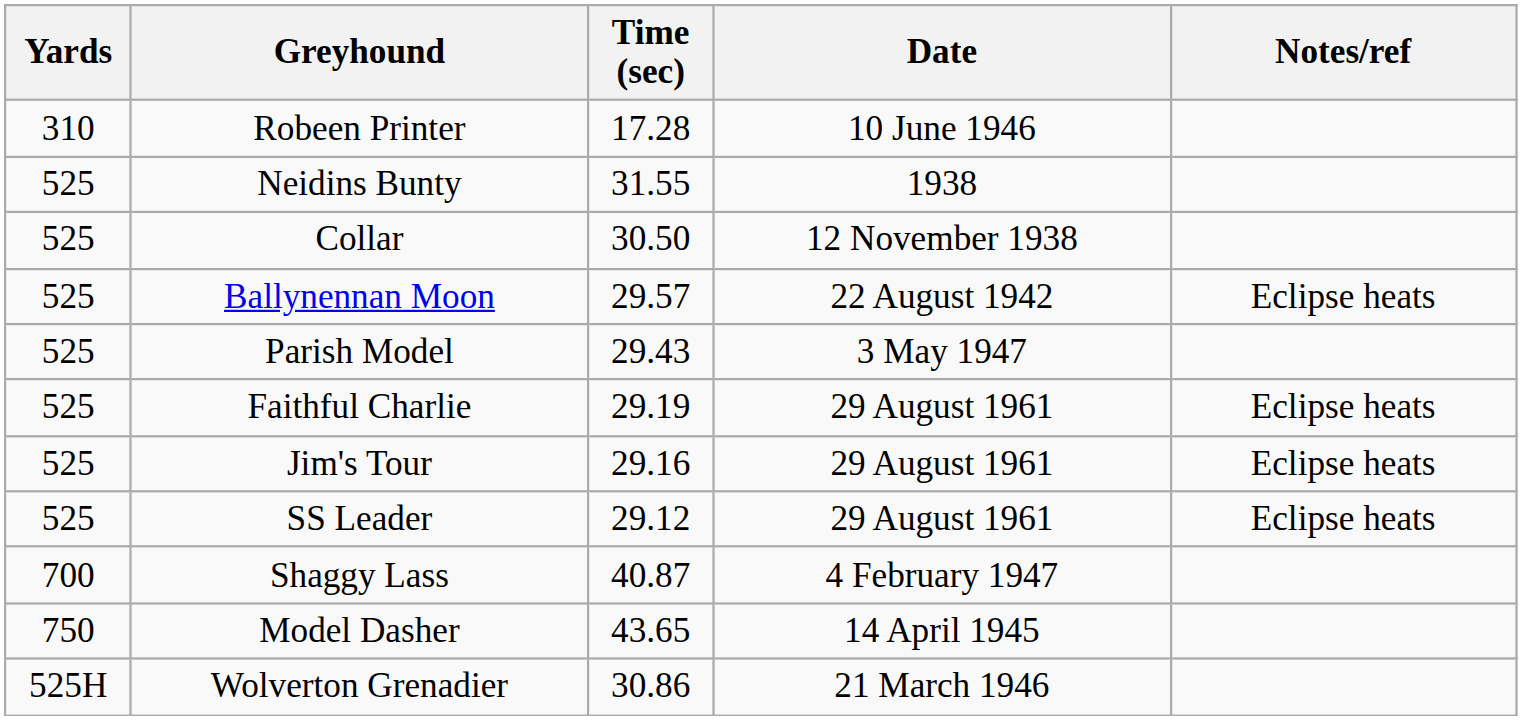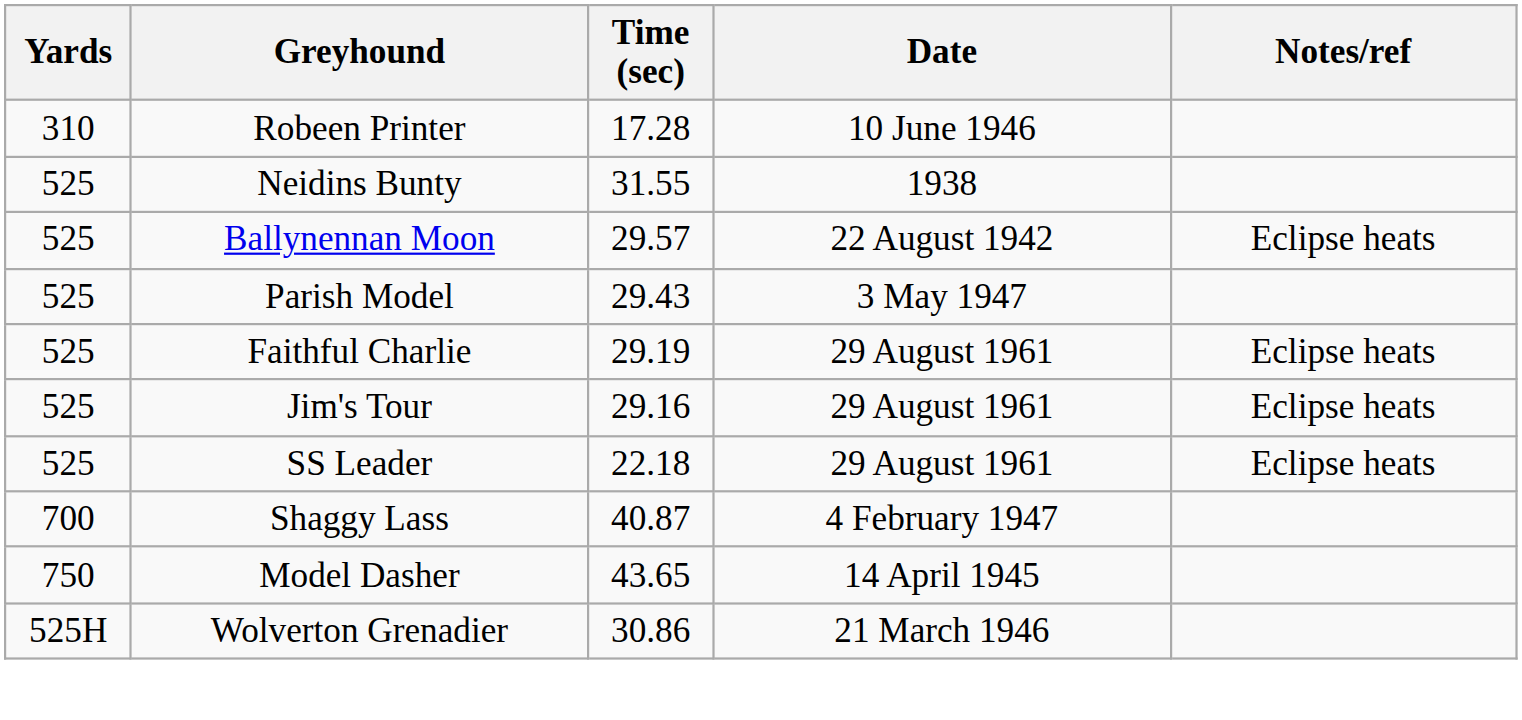 <table class="wikitable" style="font-size: 100%">
 <tr>
 <th width=50>Yards</th>
 <th width=200>Greyhound</th>
 <th width=50>Time (sec)</th>
 <th width=200>Date</th>
 <th width=150>Notes/ref</th>
 </tr>
 <tr align=center>
 <td>310</td>
 <td>Robeen Printer</td>
 <td>17.28</td>
 <td>10 June 1946</td>
 <td></td>
 </tr>
 <tr align=center>
 <td>525</td>
 <td>Neidins Bunty</td>
 <td>31.55</td>
 <td>1938</td>
-<td></td>
-</tr>
-<tr align=center>
-<td>525</td>
-<td>Collar</td>
-<td>30.50</td>
-<td>12 November 1938</td>
 <td></td>
 </tr>
 <tr align=center>
 <td>525</td>
 <td><a href='#'>Ballynennan Moon</a></td>
 <td>29.57</td>
 <td>22 August 1942</td>
 <td>Eclipse heats</td>
 </tr>
 <tr align=center>
 <td>525</td>
 <td>Parish Model</td>
 <td>29.43</td>
 <td>3 May 1947</td>
 <td></td>
 </tr>
 <tr align=center>
 <td>525</td>
 <td>Faithful Charlie</td>
 <td>29.19</td>
 <td>29 August 1961</td>
 <td>Eclipse heats</td>
 </tr>
 <tr align=center>
 <td>525</td>
 <td>Jim's Tour</td>
 <td>29.16</td>
 <td>29 August 1961</td>
 <td>Eclipse heats</td>
 </tr>
 <tr align=center>
 <td>525</td>
 <td>SS Leader</td>
-<td>29.12</td>
+<td>22.18</td>
 <td>29 August 1961</td>
 <td>Eclipse heats</td>
 </tr>
 <tr align=center>
 <td>700</td>
 <td>Shaggy Lass</td>
 <td>40.87</td>
 <td>4 February 1947</td>
 <td></td>
 </tr>
 <tr align=center>
 <td>750</td>
 <td>Model Dasher</td>
 <td>43.65</td>
 <td>14 April 1945</td>
 <td></td>
 </tr>
 <tr align=center>
 <td>525H</td>
 <td>Wolverton Grenadier</td>
 <td>30.86</td>
 <td>21 March 1946</td>
 <td></td>
 </tr>
 </table>
